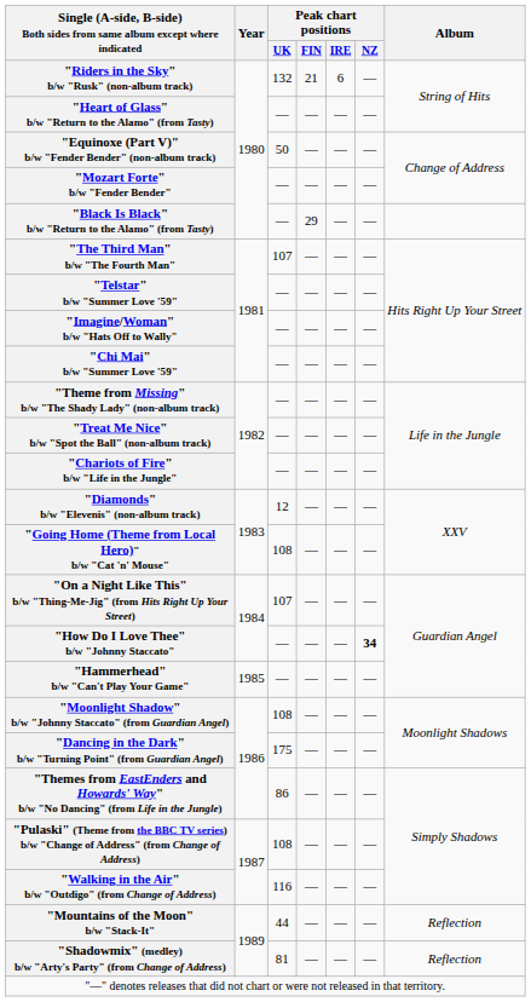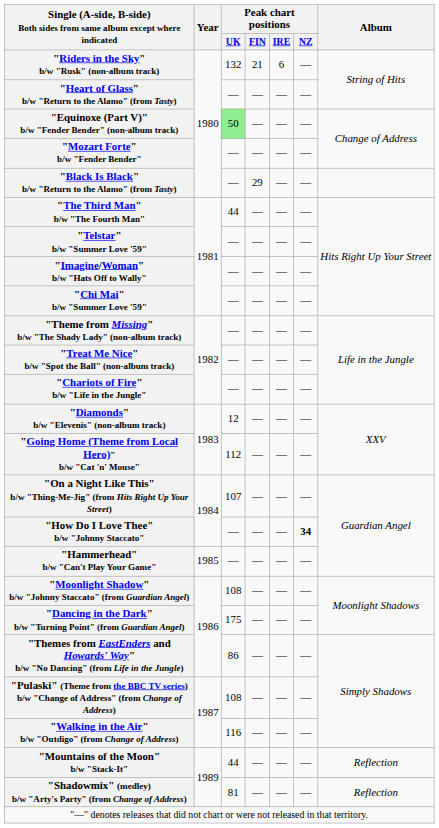 <table class="wikitable plainrowheaders" style="text-align:center;">
 <tr>
 <th rowspan="2" scope="col" style="width:17em;">Single (A-side, B-side)<br><small>Both sides from same album except where indicated</small></th>
 <th rowspan="2" scope="col" style="width:2em;">Year</th>
 <th colspan="4">Peak chart positions</th>
 <th rowspan="2">Album</th>
 </tr>
 <tr>
 <th scope="col" style="width:2em;font-size:90%;"><a href='#'>UK</a><br></th>
 <th scope="col" style="width:2em;font-size:90%;"><a href='#'>FIN</a><br></th>
 <th scope="col" style="width:2em;font-size:90%;"><a href='#'>IRE</a><br></th>
 <th scope="col" style="width:2em;font-size:90%;"><a href='#'>NZ</a><br></th>
 </tr>
 <tr>
 <th scope="row">"<a href='#'>Riders in the Sky</a>"<br><small>b/w "Rusk" (non-album track)</small></th>
 <td rowspan="5">1980</td>
 <td>132</td>
 <td>21</td>
 <td>6</td>
 <td>—</td>
 <td rowspan="2"><em>String of Hits</em></td>
 </tr>
 <tr>
 <th scope="row">"<a href='#'>Heart of Glass</a>"<br><small>b/w "Return to the Alamo" (from <em>Tasty</em>)</small></th>
 <td>—</td>
 <td>—</td>
 <td>—</td>
 <td>—</td>
 </tr>
 <tr>
 <th scope="row">"Equinoxe (Part V)"<br><small>b/w "Fender Bender" (non-album track)</small></th>
-<td>50</td>
+<td style="background: lightgreen;">50</td>
 <td>—</td>
 <td>—</td>
 <td>—</td>
 <td rowspan="2"><em>Change of Address</em></td>
 </tr>
 <tr>
 <th scope="row">"<a href='#'>Mozart Forte</a>"<br><small>b/w "Fender Bender"</small></th>
 <td>—</td>
 <td>—</td>
 <td>—</td>
 <td>—</td>
 </tr>
 <tr>
 <th scope="row">"<a href='#'>Black Is Black</a>" <br><small>b/w "Return to the Alamo" (from <em>Tasty</em>)</small></th>
 <td>—</td>
 <td>29</td>
 <td>—</td>
 <td>—</td>
 <td></td>
 </tr>
 <tr>
 <th scope="row">"<a href='#'>The Third Man</a>"<br><small>b/w "The Fourth Man"</small></th>
 <td rowspan="4">1981</td>
-<td>107</td>
+<td>44</td>
 <td>—</td>
 <td>—</td>
 <td>—</td>
 <td rowspan="4"><em>Hits Right Up Your Street</em></td>
 </tr>
 <tr>
 <th scope="row">"<a href='#'>Telstar</a>"<br><small>b/w "Summer Love '59"</small></th>
 <td>—</td>
 <td>—</td>
 <td>—</td>
 <td>—</td>
 </tr>
 <tr>
 <th scope="row">"<a href='#'>Imagine</a>/<a href='#'>Woman</a>"<br><small>b/w "Hats Off to Wally"</small></th>
 <td>—</td>
 <td>—</td>
 <td>—</td>
 <td>—</td>
 </tr>
 <tr>
 <th scope="row">"<a href='#'>Chi Mai</a>" <br><small>b/w "Summer Love '59"</small></th>
 <td>—</td>
 <td>—</td>
 <td>—</td>
 <td>—</td>
 </tr>
 <tr>
 <th scope="row">"Theme from <em><a href='#'>Missing</a></em>"<br><small>b/w "The Shady Lady" (non-album track)</small></th>
 <td rowspan="3">1982</td>
 <td>—</td>
 <td>—</td>
 <td>—</td>
 <td>—</td>
 <td rowspan="3"><em>Life in the Jungle</em></td>
 </tr>
 <tr>
 <th scope="row">"<a href='#'>Treat Me Nice</a>"<br><small>b/w "Spot the Ball" (non-album track)</small></th>
 <td>—</td>
 <td>—</td>
 <td>—</td>
 <td>—</td>
 </tr>
 <tr>
 <th scope="row">"<a href='#'>Chariots of Fire</a>" <br><small>b/w "Life in the Jungle"</small></th>
 <td>—</td>
 <td>—</td>
 <td>—</td>
 <td>—</td>
 </tr>
 <tr>
 <th scope="row">"<a href='#'>Diamonds</a>"<br><small>b/w "Elevenis" (non-album track)</small></th>
 <td rowspan="2">1983</td>
 <td>12</td>
 <td>—</td>
 <td>—</td>
 <td>—</td>
 <td rowspan="2"><em>XXV</em></td>
 </tr>
 <tr>
 <th scope="row">"<a href='#'>Going Home (Theme from Local Hero)</a><small>"</small><br><small>b/w "Cat 'n' Mouse"</small></th>
-<td>108</td>
+<td>112</td>
 <td>—</td>
 <td>—</td>
 <td>—</td>
 </tr>
 <tr>
 <th scope="row">"On a Night Like This"<br><small>b/w "Thing-Me-Jig" (from <em>Hits Right Up Your Street</em>)</small></th>
 <td rowspan="2">1984</td>
 <td>107</td>
 <td>—</td>
 <td>—</td>
 <td>—</td>
 <td rowspan="3"><em>Guardian Angel</em></td>
 </tr>
 <tr>
 <th scope="row">"How Do I Love Thee" <br><small>b/w "Johnny Staccato"</small></th>
 <td>—</td>
 <td>—</td>
 <td>—</td>
 <td><strong>34</strong></td>
 </tr>
 <tr>
 <th scope="row">"Hammerhead" <br><small>b/w "Can't Play Your Game"</small></th>
 <td>1985</td>
 <td>—</td>
 <td>—</td>
 <td>—</td>
 <td>—</td>
 </tr>
 <tr>
 <th scope="row">"<a href='#'>Moonlight Shadow</a>"<br><small>b/w "Johnny Staccato" (from <em>Guardian Angel</em>)</small></th>
 <td rowspan="3">1986</td>
 <td>108</td>
 <td>—</td>
 <td>—</td>
 <td>—</td>
 <td rowspan="2"><em>Moonlight Shadows</em></td>
 </tr>
 <tr>
 <th scope="row">"<a href='#'>Dancing in the Dark</a>"<br><small>b/w "Turning Point" (from <em>Guardian Angel</em>)</small></th>
 <td>175</td>
 <td>—</td>
 <td>—</td>
 <td>—</td>
 </tr>
 <tr>
 <th scope="row">"Themes from <em><a href='#'>EastEnders</a></em> and <em><a href='#'>Howards' Way</a></em>"<br><small>b/w "No Dancing" (from <em>Life in the Jungle</em>)</small></th>
 <td>86</td>
 <td>—</td>
 <td>—</td>
 <td>—</td>
 <td rowspan="3"><em>Simply Shadows</em></td>
 </tr>
 <tr>
 <th scope="row">"Pulaski" <small>(Theme from <a href='#'>the BBC TV series</a>)</small><br><small>b/w "Change of Address" (from <em>Change of Address</em>)</small></th>
 <td rowspan="2">1987</td>
 <td>108</td>
 <td>—</td>
 <td>—</td>
 <td>—</td>
 </tr>
 <tr>
 <th scope="row">"<a href='#'>Walking in the Air</a>"<br><small>b/w "Outdigo" (from <em>Change of Address</em>)</small></th>
 <td>116</td>
 <td>—</td>
 <td>—</td>
 <td>—</td>
 </tr>
 <tr>
 <th scope="row">"Mountains of the Moon"<br><small>b/w "Stack-It"</small></th>
 <td rowspan="2">1989</td>
 <td>44</td>
 <td>—</td>
 <td>—</td>
 <td>—</td>
 <td><em>Reflection</em></td>
 </tr>
 <tr>
 <th scope="row">"Shadowmix" <small>(medley)</small><br><small>b/w "Arty's Party" (from <em>Change of Address</em>)</small></th>
 <td>81</td>
 <td>—</td>
 <td>—</td>
 <td>—</td>
 <td><em>Reflection</em></td>
 </tr>
 <tr>
 <td colspan="7" style="font-size:90%">"—" denotes releases that did not chart or were not released in that territory.</td>
 </tr>
 </table>
